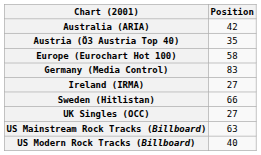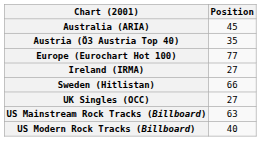 <table class="wikitable sortable plainrowheaders" style="text-align:center">
 <tr>
 <th scope="col">Chart (2001)</th>
 <th scope="col">Position</th>
 </tr>
 <tr>
 <th scope="row">Australia (ARIA)</th>
-<td>42</td>
+<td>45</td>
 </tr>
 <tr>
 <th scope="row">Austria (Ö3 Austria Top 40)</th>
 <td>35</td>
 </tr>
 <tr>
 <th scope="row">Europe (Eurochart Hot 100)</th>
-<td>58</td>
-</tr>
-<tr>
-<th scope="row">Germany (Media Control)</th>
-<td>83</td>
+<td>77</td>
 </tr>
 <tr>
 <th scope="row">Ireland (IRMA)</th>
 <td>27</td>
 </tr>
 <tr>
 <th scope="row">Sweden (Hitlistan)</th>
 <td>66</td>
 </tr>
 <tr>
 <th scope="row">UK Singles (OCC)</th>
 <td>27</td>
 </tr>
 <tr>
 <th scope="row">US Mainstream Rock Tracks (<em>Billboard</em>)</th>
 <td>63</td>
 </tr>
 <tr>
 <th scope="row">US Modern Rock Tracks (<em>Billboard</em>)</th>
 <td>40</td>
 </tr>
 </table>
